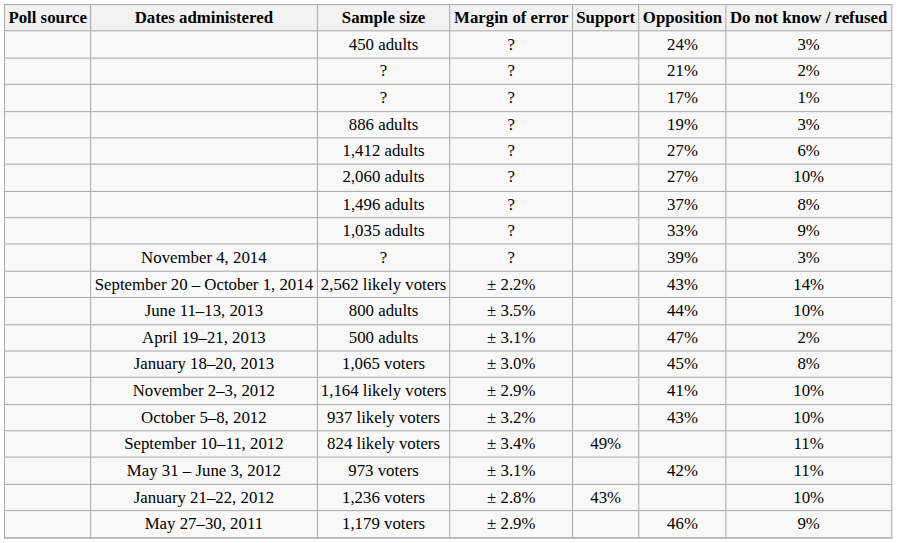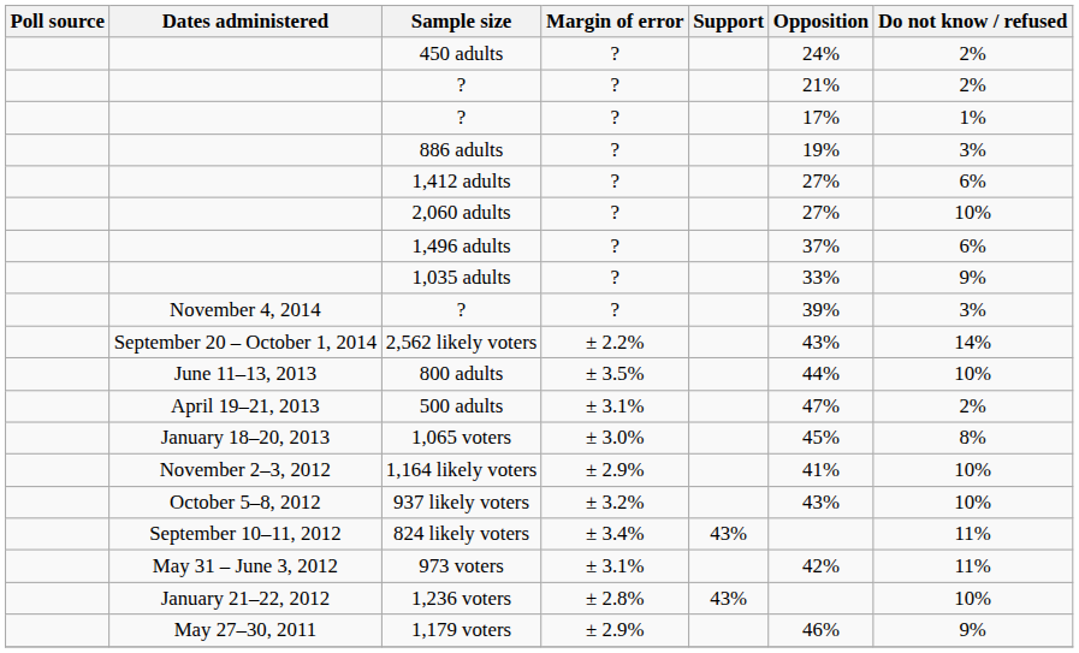 <table class="wikitable" style="text-align: center">
 <tr>
 <th>Poll source</th>
 <th>Dates administered</th>
 <th>Sample size</th>
 <th>Margin of error</th>
 <th>Support</th>
 <th>Opposition</th>
 <th>Do not know / refused</th>
 </tr>
 <tr>
 <td></td>
 <td></td>
 <td>450 adults</td>
 <td>?</td>
 <td></td>
 <td>24%</td>
-<td>3%</td>
+<td>2%</td>
 </tr>
 <tr>
 <td></td>
 <td></td>
 <td>?</td>
 <td>?</td>
 <td></td>
 <td>21%</td>
 <td>2%</td>
 </tr>
 <tr>
 <td></td>
 <td></td>
 <td>?</td>
 <td>?</td>
 <td></td>
 <td>17%</td>
 <td>1%</td>
 </tr>
 <tr>
 <td></td>
 <td></td>
 <td>886 adults</td>
 <td>?</td>
 <td></td>
 <td>19%</td>
 <td>3%</td>
 </tr>
 <tr>
 <td></td>
 <td></td>
 <td>1,412 adults</td>
 <td>?</td>
 <td></td>
 <td>27%</td>
 <td>6%</td>
 </tr>
 <tr>
 <td></td>
 <td></td>
 <td>2,060 adults</td>
 <td>?</td>
 <td></td>
 <td>27%</td>
 <td>10%</td>
 </tr>
 <tr>
 <td></td>
 <td></td>
 <td>1,496 adults</td>
 <td>?</td>
 <td></td>
 <td>37%</td>
-<td>8%</td>
+<td>6%</td>
 </tr>
 <tr>
 <td></td>
 <td></td>
 <td>1,035 adults</td>
 <td>?</td>
 <td></td>
 <td>33%</td>
 <td>9%</td>
 </tr>
 <tr>
 <td></td>
 <td>November 4, 2014</td>
 <td>?</td>
 <td>?</td>
 <td></td>
 <td>39%</td>
 <td>3%</td>
 </tr>
 <tr>
 <td></td>
 <td>September 20 – October 1, 2014</td>
 <td>2,562 likely voters</td>
 <td>± 2.2%</td>
 <td></td>
 <td>43%</td>
 <td>14%</td>
 </tr>
 <tr>
 <td></td>
 <td>June 11–13, 2013</td>
 <td>800 adults</td>
 <td>± 3.5%</td>
 <td></td>
 <td>44%</td>
 <td>10%</td>
 </tr>
 <tr>
 <td></td>
 <td>April 19–21, 2013</td>
 <td>500 adults</td>
 <td>± 3.1%</td>
 <td></td>
 <td>47%</td>
 <td>2%</td>
 </tr>
 <tr>
 <td></td>
 <td>January 18–20, 2013</td>
 <td>1,065 voters</td>
 <td>± 3.0%</td>
 <td></td>
 <td>45%</td>
 <td>8%</td>
 </tr>
 <tr>
 <td></td>
 <td>November 2–3, 2012</td>
 <td>1,164 likely voters</td>
 <td>± 2.9%</td>
 <td></td>
 <td>41%</td>
 <td>10%</td>
 </tr>
 <tr>
 <td></td>
 <td>October 5–8, 2012</td>
 <td>937 likely voters</td>
 <td>± 3.2%</td>
 <td></td>
 <td>43%</td>
 <td>10%</td>
 </tr>
 <tr>
 <td></td>
 <td>September 10–11, 2012</td>
 <td>824 likely voters</td>
 <td>± 3.4%</td>
-<td>49%</td>
+<td>43%</td>
 <td></td>
 <td>11%</td>
 </tr>
 <tr>
 <td></td>
 <td>May 31 – June 3, 2012</td>
 <td>973 voters</td>
 <td>± 3.1%</td>
 <td></td>
 <td>42%</td>
 <td>11%</td>
 </tr>
 <tr>
 <td></td>
 <td>January 21–22, 2012</td>
 <td>1,236 voters</td>
 <td>± 2.8%</td>
 <td>43%</td>
 <td></td>
 <td>10%</td>
 </tr>
 <tr>
 <td></td>
 <td>May 27–30, 2011</td>
 <td>1,179 voters</td>
 <td>± 2.9%</td>
 <td></td>
 <td>46%</td>
 <td>9%</td>
 </tr>
 <tr>
 </tr>
 </table>
